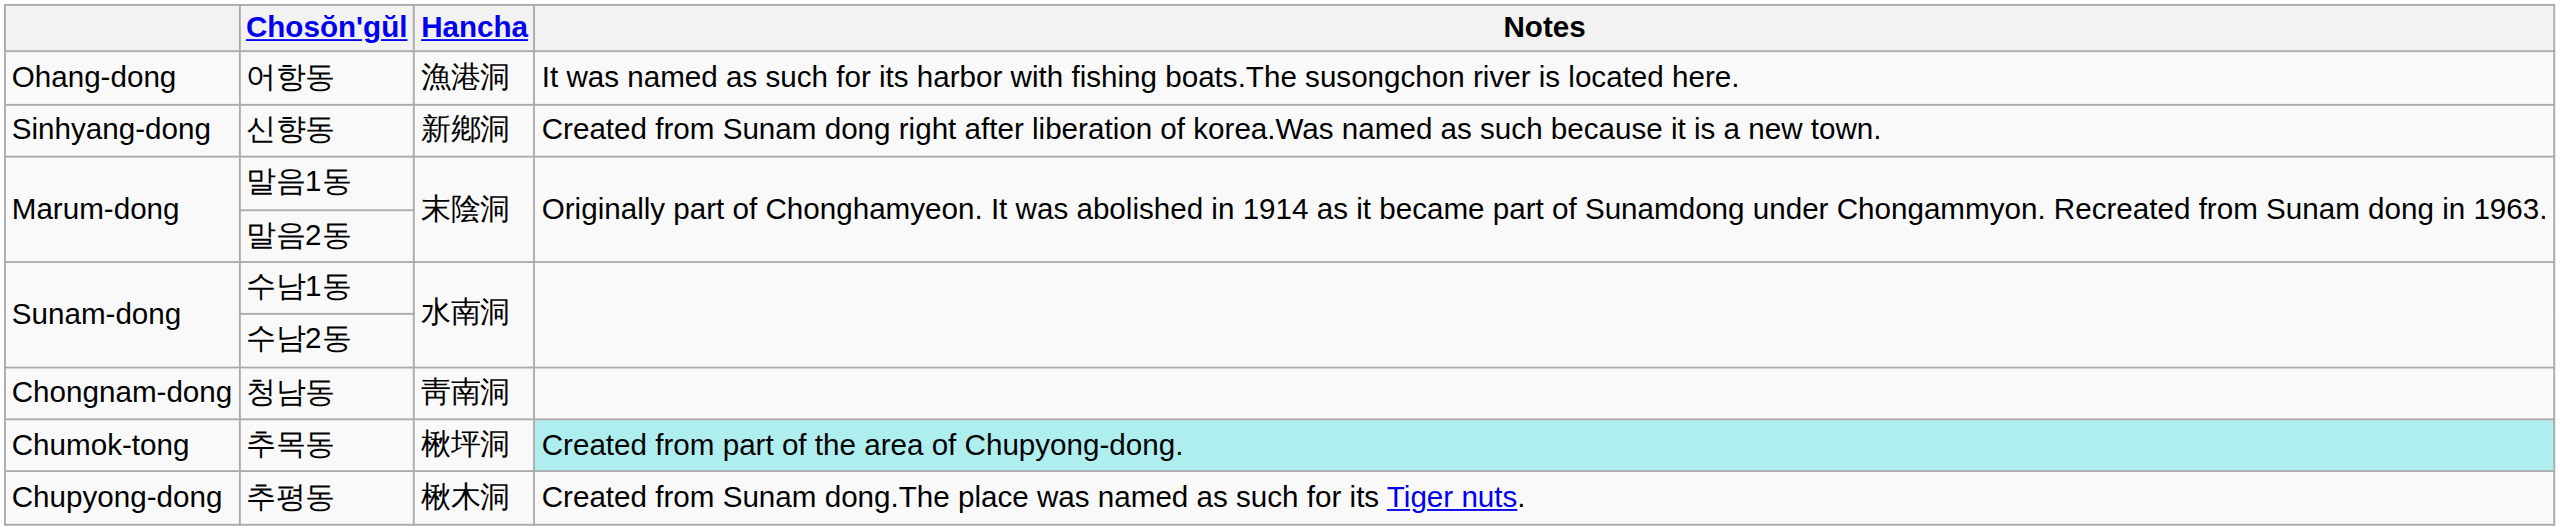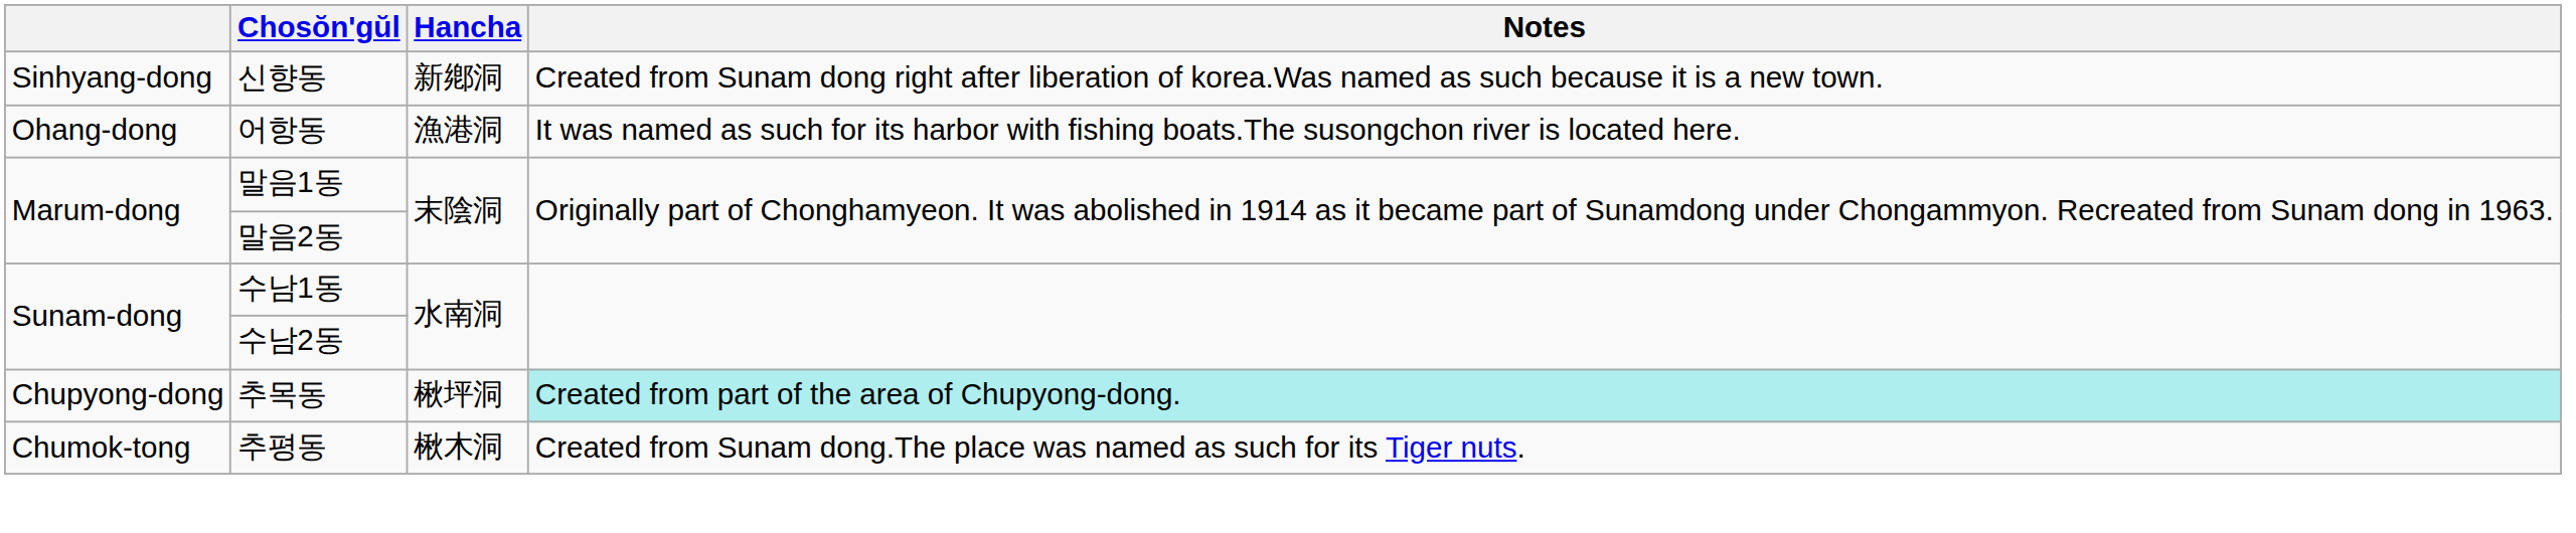 <table class="wikitable">
 <tr>
 <th></th>
 <th><a href='#'>Chosŏn'gŭl</a></th>
 <th><a href='#'>Hancha</a></th>
 <th>Notes</th>
 </tr>
 <tr>
+<td>Sinhyang-dong</td>
+<td>신향동</td>
+<td>新鄕洞</td>
+<td>Created from Sunam dong right after liberation of korea.Was named as such because it is a new town.</td>
+</tr>
+<tr>
 <td>Ohang-dong</td>
 <td>어항동</td>
 <td>漁港洞</td>
 <td>It was named as such for its harbor with fishing boats.The susongchon river is located here.</td>
-</tr>
-<tr>
-<td>Sinhyang-dong</td>
-<td>신향동</td>
-<td>新鄕洞</td>
-<td>Created from Sunam dong right after liberation of korea.Was named as such because it is a new town.</td>
 </tr>
 <tr>
 <td rowspan=2>Marum-dong</td>
 <td>말음1동</td>
 <td rowspan=2>末陰洞</td>
 <td rowspan=2>Originally part of Chonghamyeon. It was abolished in 1914 as it became part of Sunamdong under Chongammyon. Recreated from Sunam dong in 1963.</td>
 </tr>
 <tr>
 <td>말음2동</td>
 </tr>
 <tr>
 <td rowspan=2>Sunam-dong</td>
 <td>수남1동</td>
 <td rowspan=2>水南洞</td>
 </tr>
 <tr>
 <td>수남2동</td>
 </tr>
 <tr>
-<td>Chongnam-dong</td>
-<td>청남동</td>
-<td>靑南洞</td>
-<td></td>
-</tr>
-<tr>
-<td>Chumok-tong</td>
+<td>Chupyong-dong</td>
 <td>추목동</td>
 <td>楸坪洞</td>
 <td style="background: paleturquoise;">Created from part of the area of Chupyong-dong.</td>
 </tr>
 <tr>
-<td>Chupyong-dong</td>
+<td>Chumok-tong</td>
 <td>추평동</td>
 <td>楸木洞</td>
 <td>Created from Sunam dong.The place was named as such for its <a href='#'>Tiger nuts</a>.</td>
 </tr>
 </table>
